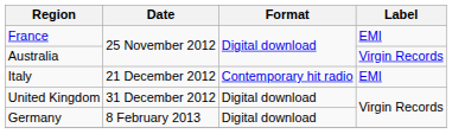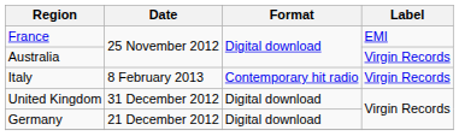 <table class=wikitable>
 <tr>
 <th>Region</th>
 <th>Date</th>
 <th>Format</th>
 <th>Label</th>
 </tr>
 <tr>
 <td><a href='#'>France</a></td>
 <td rowspan=2>25 November 2012</td>
 <td rowspan=2><a href='#'>Digital download</a></td>
 <td><a href='#'>EMI</a></td>
 </tr>
 <tr>
 <td>Australia</td>
 <td><a href='#'>Virgin Records</a></td>
 </tr>
 <tr>
 <td>Italy</td>
-<td>21 December 2012</td>
+<td>8 February 2013</td>
 <td><a href='#'>Contemporary hit radio</a></td>
-<td><a href='#'>EMI</a></td>
+<td><a href='#'>Virgin Records</a></td>
 </tr>
 <tr>
 <td>United Kingdom</td>
 <td>31 December 2012</td>
 <td>Digital download</td>
 <td rowspan="2">Virgin Records</td>
 </tr>
 <tr>
 <td>Germany</td>
-<td>8 February 2013</td>
+<td>21 December 2012</td>
 <td>Digital download</td>
 </tr>
 <tr>
 </tr>
 </table>
